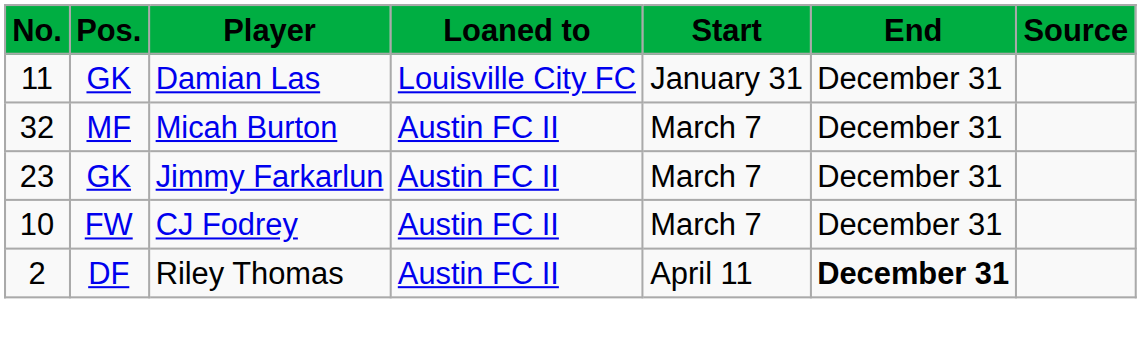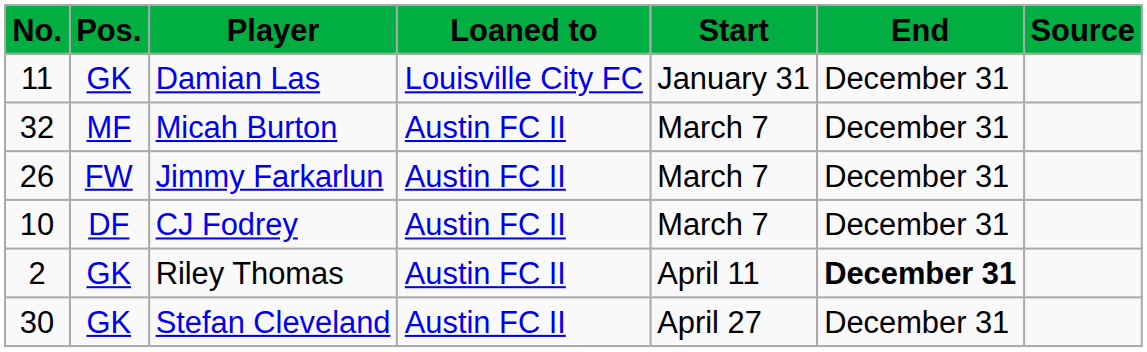 <table class="wikitable sortable" style="text-align:center; font-size:95%; text-align:left;">
 <tr>
 <th style="background:#00AE42; color:#000000">No.</th>
 <th style="background:#00AE42; color:#000000">Pos.</th>
 <th style="background:#00AE42; color:#000000">Player</th>
 <th style="background:#00AE42; color:#000000">Loaned to</th>
 <th style="background:#00AE42; color:#000000">Start</th>
 <th style="background:#00AE42; color:#000000">End</th>
 <th style="background:#00AE42; color:#000000">Source</th>
 </tr>
 <tr>
 <td align="center">11</td>
 <td align="center"><a href='#'>GK</a></td>
 <td> <a href='#'>Damian Las</a></td>
 <td> <a href='#'>Louisville City FC</a></td>
 <td>January 31</td>
 <td>December 31</td>
 <td></td>
 </tr>
 <tr>
 <td align="center">32</td>
 <td align="center"><a href='#'>MF</a></td>
 <td> <a href='#'>Micah Burton</a></td>
 <td> <a href='#'>Austin FC II</a></td>
 <td>March 7</td>
 <td>December 31</td>
 <td></td>
 </tr>
 <tr>
-<td align="center">23</td>
-<td align="center"><a href='#'>GK</a></td>
+<td align="center">26</td>
+<td align="center"><a href='#'>FW</a></td>
 <td> <a href='#'>Jimmy Farkarlun</a></td>
 <td> <a href='#'>Austin FC II</a></td>
 <td>March 7</td>
 <td>December 31</td>
 <td></td>
 </tr>
 <tr>
 <td align="center">10</td>
-<td align="center"><a href='#'>FW</a></td>
+<td align="center"><a href='#'>DF</a></td>
 <td> <a href='#'>CJ Fodrey</a></td>
 <td> <a href='#'>Austin FC II</a></td>
 <td>March 7</td>
 <td>December 31</td>
 <td></td>
 </tr>
 <tr>
 <td align="center">2</td>
-<td align="center"><a href='#'>DF</a></td>
+<td align="center"><a href='#'>GK</a></td>
 <td> Riley Thomas</td>
 <td> <a href='#'>Austin FC II</a></td>
 <td>April 11</td>
 <td><strong>December 31</strong></td>
 <td></td>
 </tr>
+<tr>
+<td align="center">30</td>
+<td align="center"><a href='#'>GK</a></td>
+<td> <a href='#'>Stefan Cleveland</a></td>
+<td> <a href='#'>Austin FC II</a></td>
+<td>April 27</td>
+<td>December 31</td>
+<td></td>
+</tr>
 </table>
